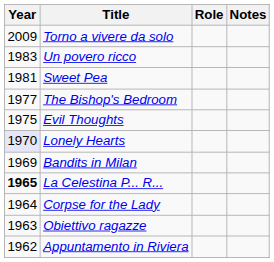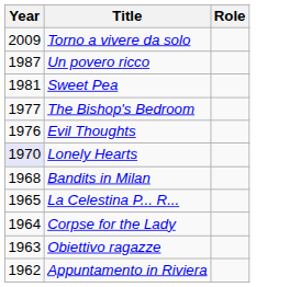 <table class="wikitable sortable">
 <tr>
 <th>Year</th>
 <th>Title</th>
 <th>Role</th>
-<th class="unsortable">Notes</th>
 </tr>
 <tr>
 <td>2009</td>
 <td><em><a href='#'>Torno a vivere da solo</a></em></td>
 <td></td>
-<td></td>
 </tr>
 <tr>
-<td>1983</td>
+<td>1987</td>
 <td><em><a href='#'>Un povero ricco</a></em></td>
-<td></td>
 <td></td>
 </tr>
 <tr>
 <td>1981</td>
 <td><em><a href='#'>Sweet Pea</a></em></td>
 <td></td>
-<td></td>
 </tr>
 <tr>
 <td>1977</td>
 <td><em><a href='#'>The Bishop's Bedroom</a></em></td>
 <td></td>
-<td></td>
 </tr>
 <tr>
-<td>1975</td>
+<td>1976</td>
 <td><em><a href='#'>Evil Thoughts</a></em></td>
-<td></td>
 <td></td>
 </tr>
 <tr>
 <td style="background: lavender;">1970</td>
 <td><em><a href='#'>Lonely Hearts</a></em></td>
 <td></td>
+</tr>
+<tr>
+<td>1968</td>
+<td><em><a href='#'>Bandits in Milan</a></em></td>
 <td></td>
 </tr>
 <tr>
-<td>1969</td>
-<td><em><a href='#'>Bandits in Milan</a></em></td>
-<td></td>
-<td></td>
-</tr>
-<tr>
-<td><strong>1965</strong></td>
+<td>1965</td>
 <td><em><a href='#'>La Celestina P... R...</a></em></td>
-<td></td>
 <td></td>
 </tr>
 <tr>
 <td>1964</td>
 <td><em><a href='#'>Corpse for the Lady</a></em></td>
 <td></td>
-<td></td>
 </tr>
 <tr>
 <td>1963</td>
 <td><em><a href='#'>Obiettivo ragazze</a></em></td>
-<td></td>
 <td></td>
 </tr>
 <tr>
 <td>1962</td>
 <td><em><a href='#'>Appuntamento in Riviera</a></em></td>
 <td></td>
-<td></td>
 </tr>
 </table>
